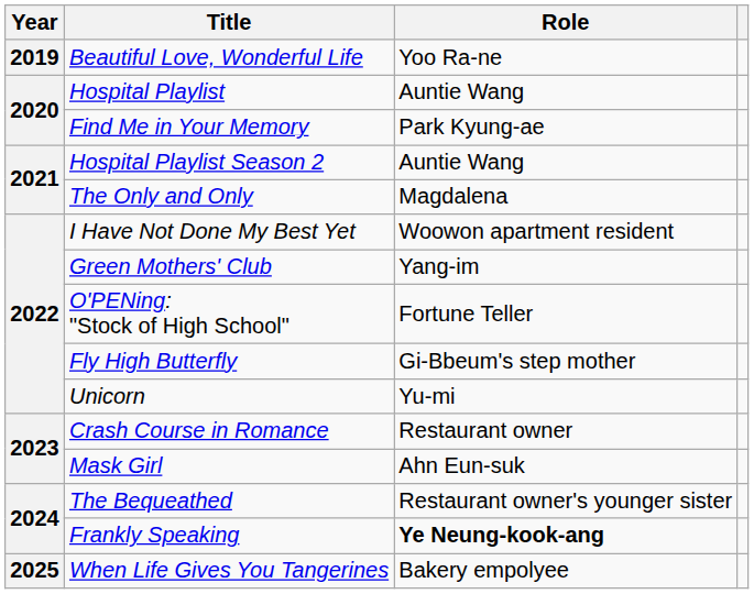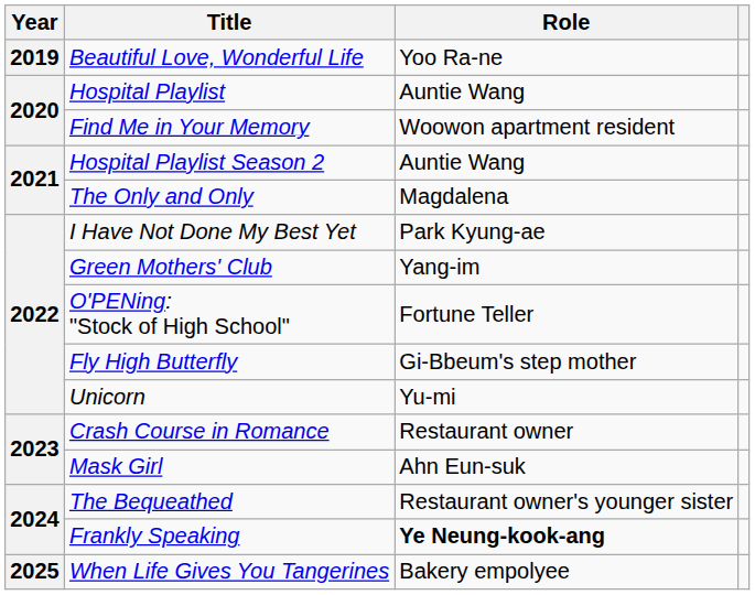 <table class="wikitable plainrowheaders sortable">
 <tr>
 <th scope="col">Year</th>
 <th scope="col">Title</th>
 <th scope="col">Role</th>
 <th scope="col" class="unsortable"></th>
 </tr>
 <tr>
 <th scope="row">2019</th>
 <td><em><a href='#'>Beautiful Love, Wonderful Life</a></em></td>
 <td>Yoo Ra-ne</td>
 <td></td>
 </tr>
 <tr>
 <th scope="row" rowspan="2">2020</th>
 <td><em><a href='#'>Hospital Playlist</a></em></td>
 <td>Auntie Wang</td>
 <td></td>
 </tr>
 <tr>
 <td><em><a href='#'>Find Me in Your Memory</a></em></td>
-<td>Park Kyung-ae</td>
+<td>Woowon apartment resident</td>
 <td></td>
 </tr>
 <tr>
 <th scope="row" rowspan="2">2021</th>
 <td><em><a href='#'>Hospital Playlist Season 2</a></em></td>
 <td>Auntie Wang</td>
 <td></td>
 </tr>
 <tr>
 <td><em><a href='#'>The Only and Only</a></em></td>
 <td>Magdalena</td>
 <td></td>
 </tr>
 <tr>
 <th scope="row" rowspan="5">2022</th>
 <td><em>I Have Not Done My Best Yet</em></td>
-<td>Woowon apartment resident</td>
+<td>Park Kyung-ae</td>
 <td></td>
 </tr>
 <tr>
 <td><em><a href='#'>Green Mothers' Club</a></em></td>
 <td>Yang-im</td>
 <td></td>
 </tr>
 <tr>
 <td><em><a href='#'>O'PENing</a>:</em><br>"Stock of High School"</td>
 <td>Fortune Teller</td>
 <td></td>
 </tr>
 <tr>
 <td><em><a href='#'>Fly High Butterfly</a></em></td>
 <td>Gi-Bbeum's step mother</td>
 <td></td>
 </tr>
 <tr>
 <td><em>Unicorn</em></td>
 <td>Yu-mi</td>
 <td></td>
 </tr>
 <tr>
 <th scope="row" rowspan="2">2023</th>
 <td><em><a href='#'>Crash Course in Romance</a></em></td>
 <td>Restaurant owner</td>
 <td></td>
 </tr>
 <tr>
 <td><em><a href='#'>Mask Girl</a></em></td>
 <td>Ahn Eun-suk</td>
 <td></td>
 </tr>
 <tr>
 <th scope="row" rowspan="2">2024</th>
 <td><em><a href='#'>The Bequeathed</a></em></td>
 <td>Restaurant owner's younger sister</td>
 <td></td>
 </tr>
 <tr>
 <td><em><a href='#'>Frankly Speaking</a></em></td>
 <td><strong>Ye Neung-kook-ang</strong></td>
 <td></td>
 </tr>
 <tr>
 <th scope="row">2025</th>
 <td><em><a href='#'>When Life Gives You Tangerines</a></em></td>
 <td>Bakery empolyee</td>
 <td></td>
 </tr>
 </table>
